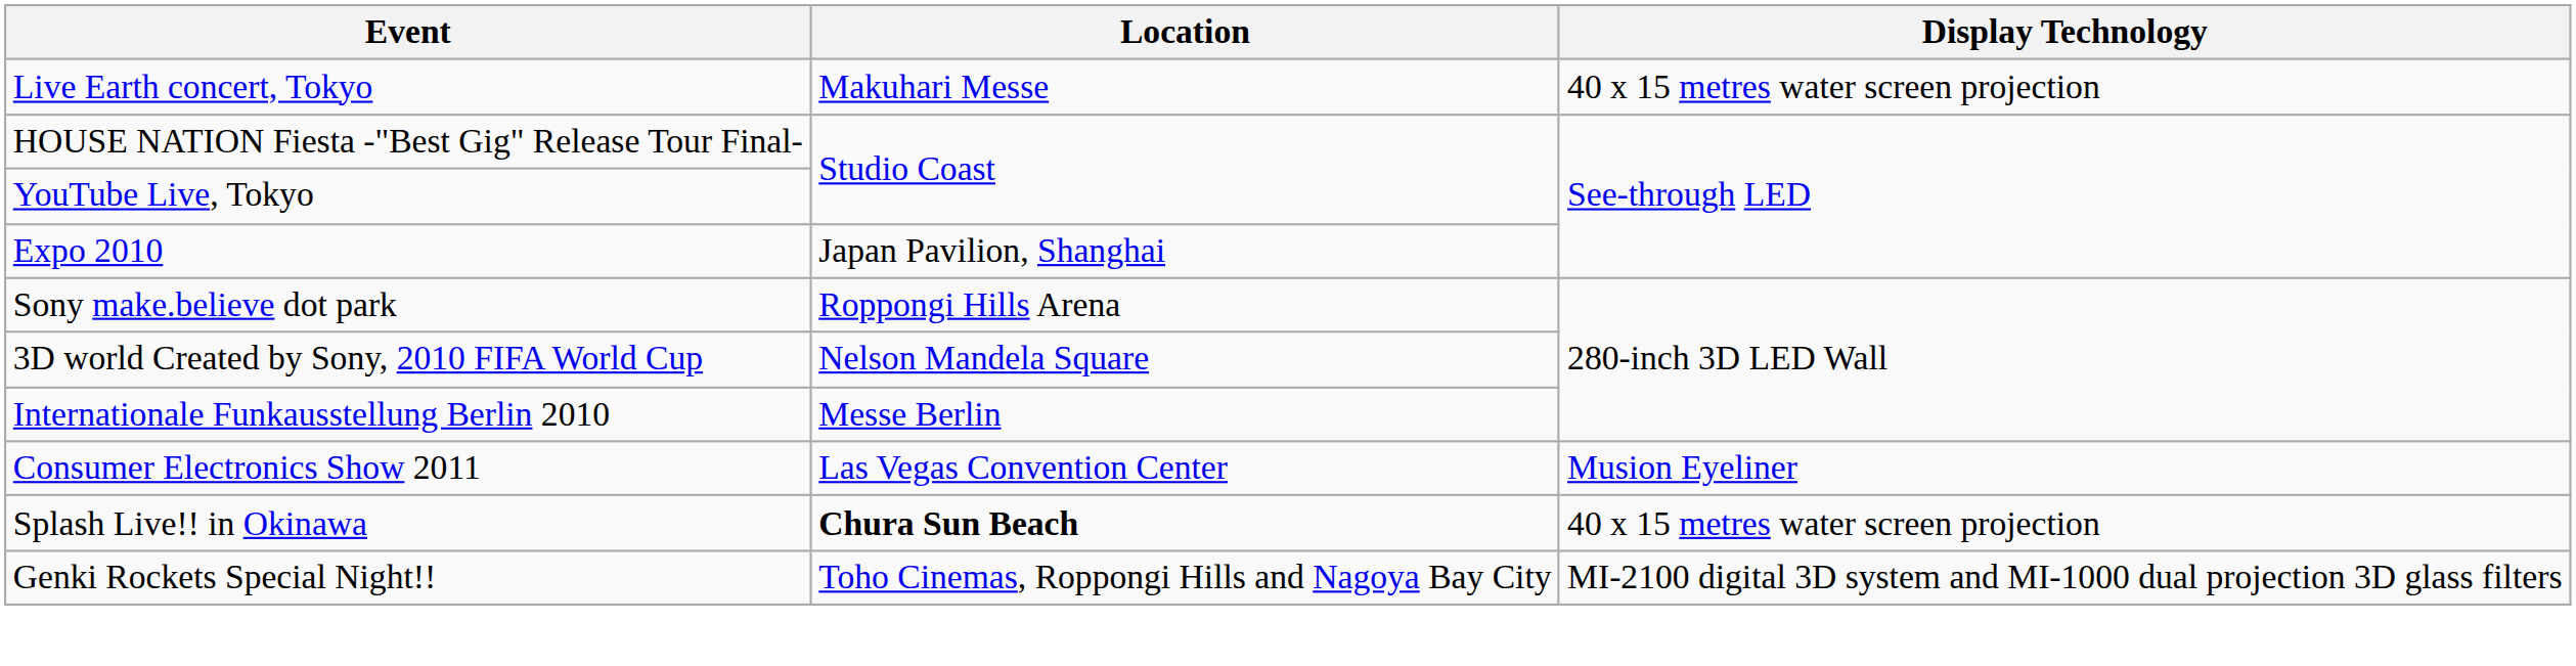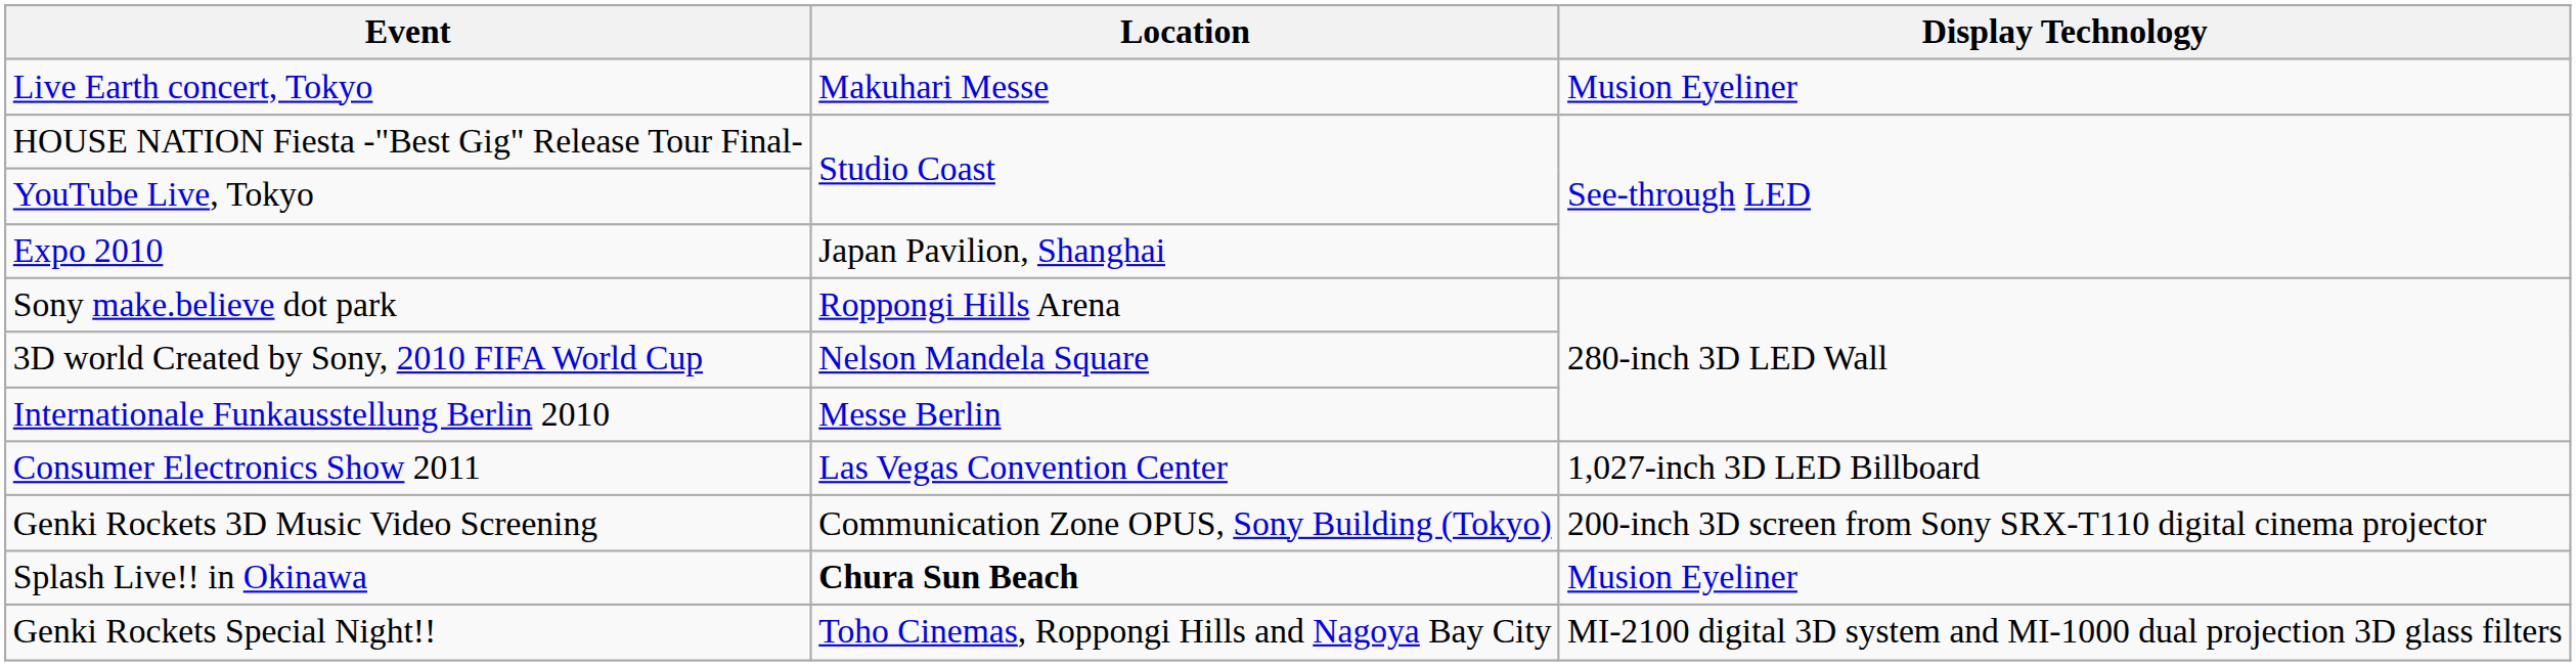 <table class="wikitable">
 <tr>
 <th>Event<br></th>
 <th>Location<br></th>
 <th>Display Technology<br></th>
 </tr>
 <tr>
 <td><a href='#'>Live Earth concert, Tokyo</a></td>
 <td><a href='#'>Makuhari Messe</a></td>
-<td>40 x 15 <a href='#'>metres</a> water screen projection</td>
+<td><a href='#'>Musion Eyeliner</a></td>
 </tr>
 <tr>
 <td>HOUSE NATION Fiesta -"Best Gig" Release Tour Final-</td>
 <td rowspan="2"><a href='#'>Studio Coast</a></td>
 <td rowspan="3"><a href='#'>See-through</a> <a href='#'>LED</a></td>
 </tr>
 <tr>
 <td><a href='#'>YouTube Live</a>, Tokyo</td>
 </tr>
 <tr>
 <td><a href='#'>Expo 2010</a></td>
 <td>Japan Pavilion, <a href='#'>Shanghai</a></td>
 </tr>
 <tr>
 <td>Sony <a href='#'>make.believe</a> dot park</td>
 <td><a href='#'>Roppongi Hills</a> Arena</td>
 <td rowspan="3">280-inch 3D LED Wall</td>
 </tr>
 <tr>
 <td>3D world Created by Sony, <a href='#'>2010 FIFA World Cup</a></td>
 <td><a href='#'>Nelson Mandela Square</a></td>
 </tr>
 <tr>
 <td><a href='#'>Internationale Funkausstellung Berlin</a> 2010</td>
 <td><a href='#'>Messe Berlin</a></td>
 </tr>
 <tr>
 <td><a href='#'>Consumer Electronics Show</a> 2011</td>
 <td><a href='#'>Las Vegas Convention Center</a></td>
-<td><a href='#'>Musion Eyeliner</a></td>
+<td>1,027-inch 3D LED Billboard</td>
+</tr>
+<tr>
+<td>Genki Rockets 3D Music Video Screening</td>
+<td>Communication Zone OPUS, <a href='#'>Sony Building (Tokyo)</a></td>
+<td>200-inch 3D screen from Sony SRX-T110 digital cinema projector</td>
 </tr>
 <tr>
 <td>Splash Live!! in <a href='#'>Okinawa</a></td>
 <td><strong>Chura Sun Beach</strong></td>
-<td>40 x 15 <a href='#'>metres</a> water screen projection</td>
+<td><a href='#'>Musion Eyeliner</a></td>
 </tr>
 <tr>
 <td>Genki Rockets Special Night!!</td>
 <td><a href='#'>Toho Cinemas</a>, Roppongi Hills and <a href='#'>Nagoya</a> Bay City</td>
 <td>MI-2100 digital 3D system and MI-1000 dual projection 3D glass filters</td>
 </tr>
 </table>
